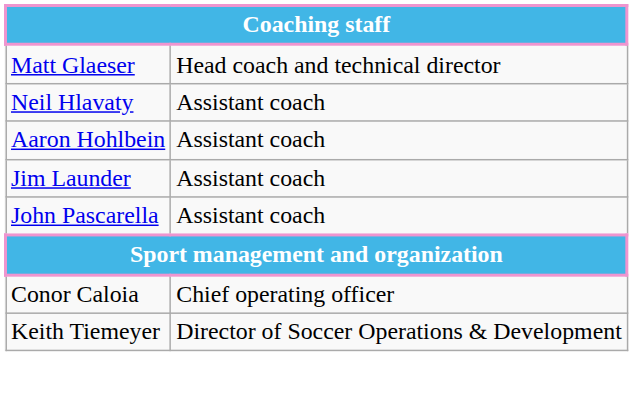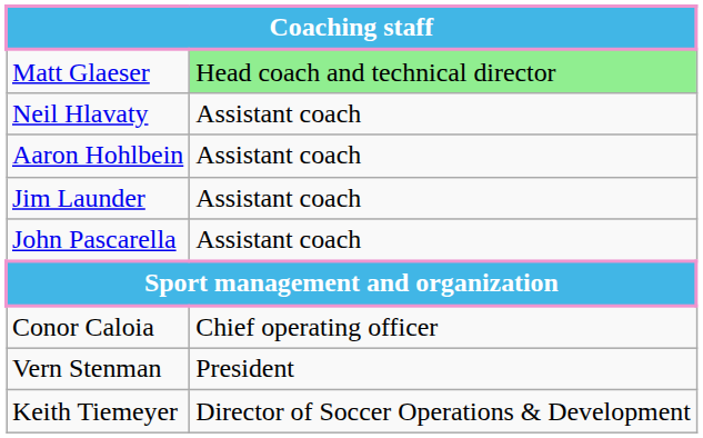 <table class="wikitable">
 <tr>
 <th style="background:#41B6E6; color:#FFFFFF; border:2px solid #EF95CF;" colspan="2">Coaching staff</th>
 </tr>
 <tr>
 <td> <a href='#'>Matt Glaeser</a></td>
-<td>Head coach and technical director</td>
+<td style="background: lightgreen;">Head coach and technical director</td>
 </tr>
 <tr>
 <td> <a href='#'>Neil Hlavaty</a></td>
 <td>Assistant coach</td>
 </tr>
 <tr>
 <td> <a href='#'>Aaron Hohlbein</a></td>
 <td>Assistant coach</td>
 </tr>
 <tr>
 <td> <a href='#'>Jim Launder</a></td>
 <td>Assistant coach</td>
 </tr>
 <tr>
 <td> <a href='#'>John Pascarella</a></td>
 <td>Assistant coach</td>
 </tr>
 <tr>
 <th style="background:#41B6E6; color:#FFFFFF; border:2px solid #EF95CF;" colspan="2">Sport management and organization</th>
 </tr>
 <tr>
 <td> Conor Caloia</td>
 <td>Chief operating officer</td>
 </tr>
 <tr>
+<td> Vern Stenman</td>
+<td>President</td>
+</tr>
+<tr>
 <td> Keith Tiemeyer</td>
 <td>Director of Soccer Operations & Development</td>
 </tr>
 </table>
